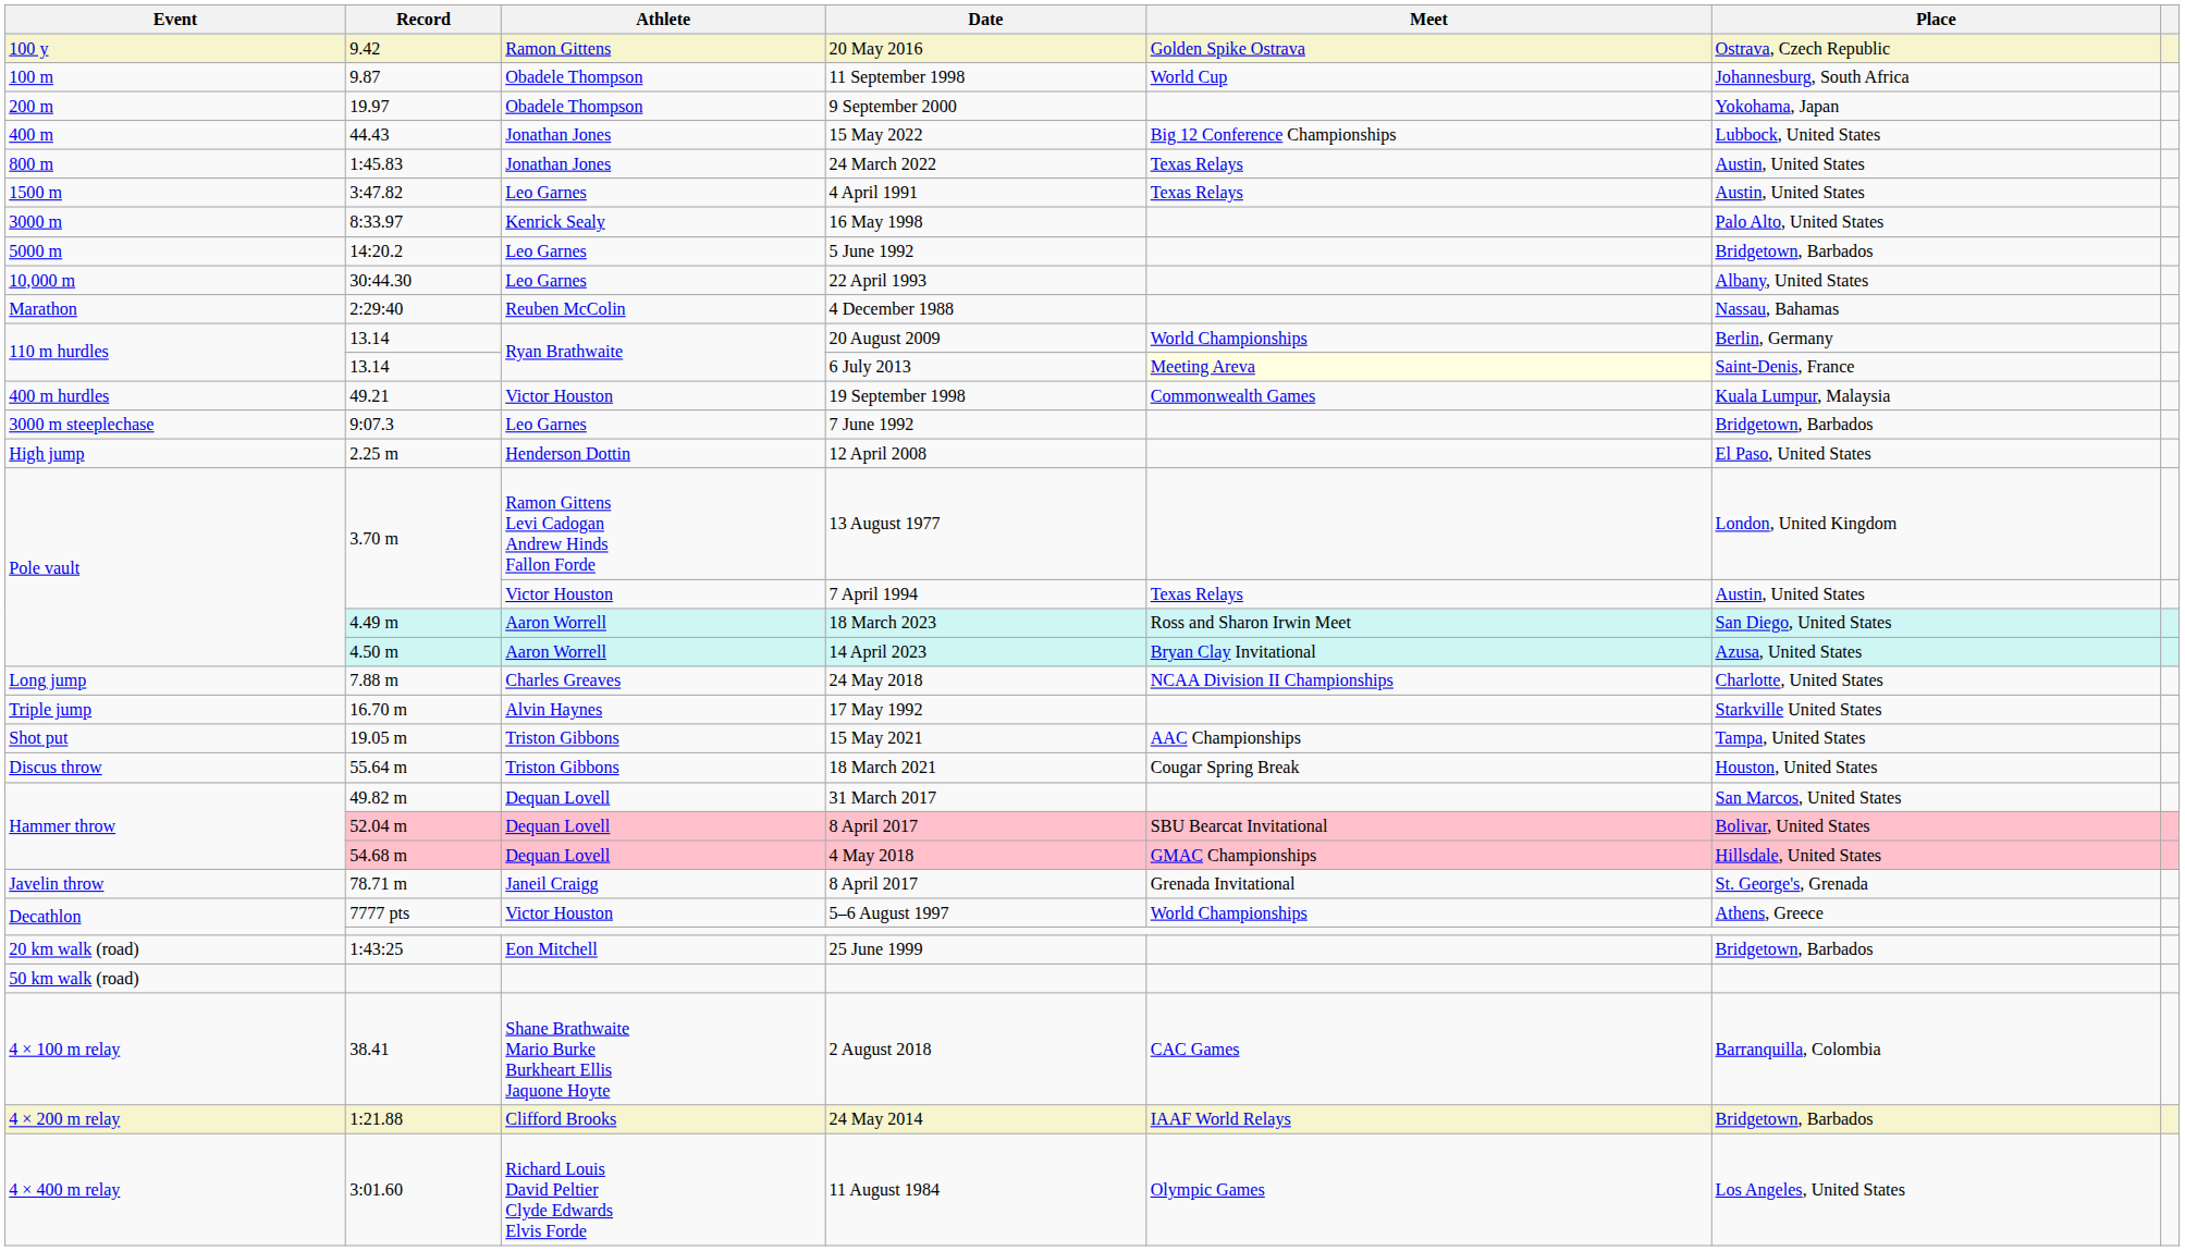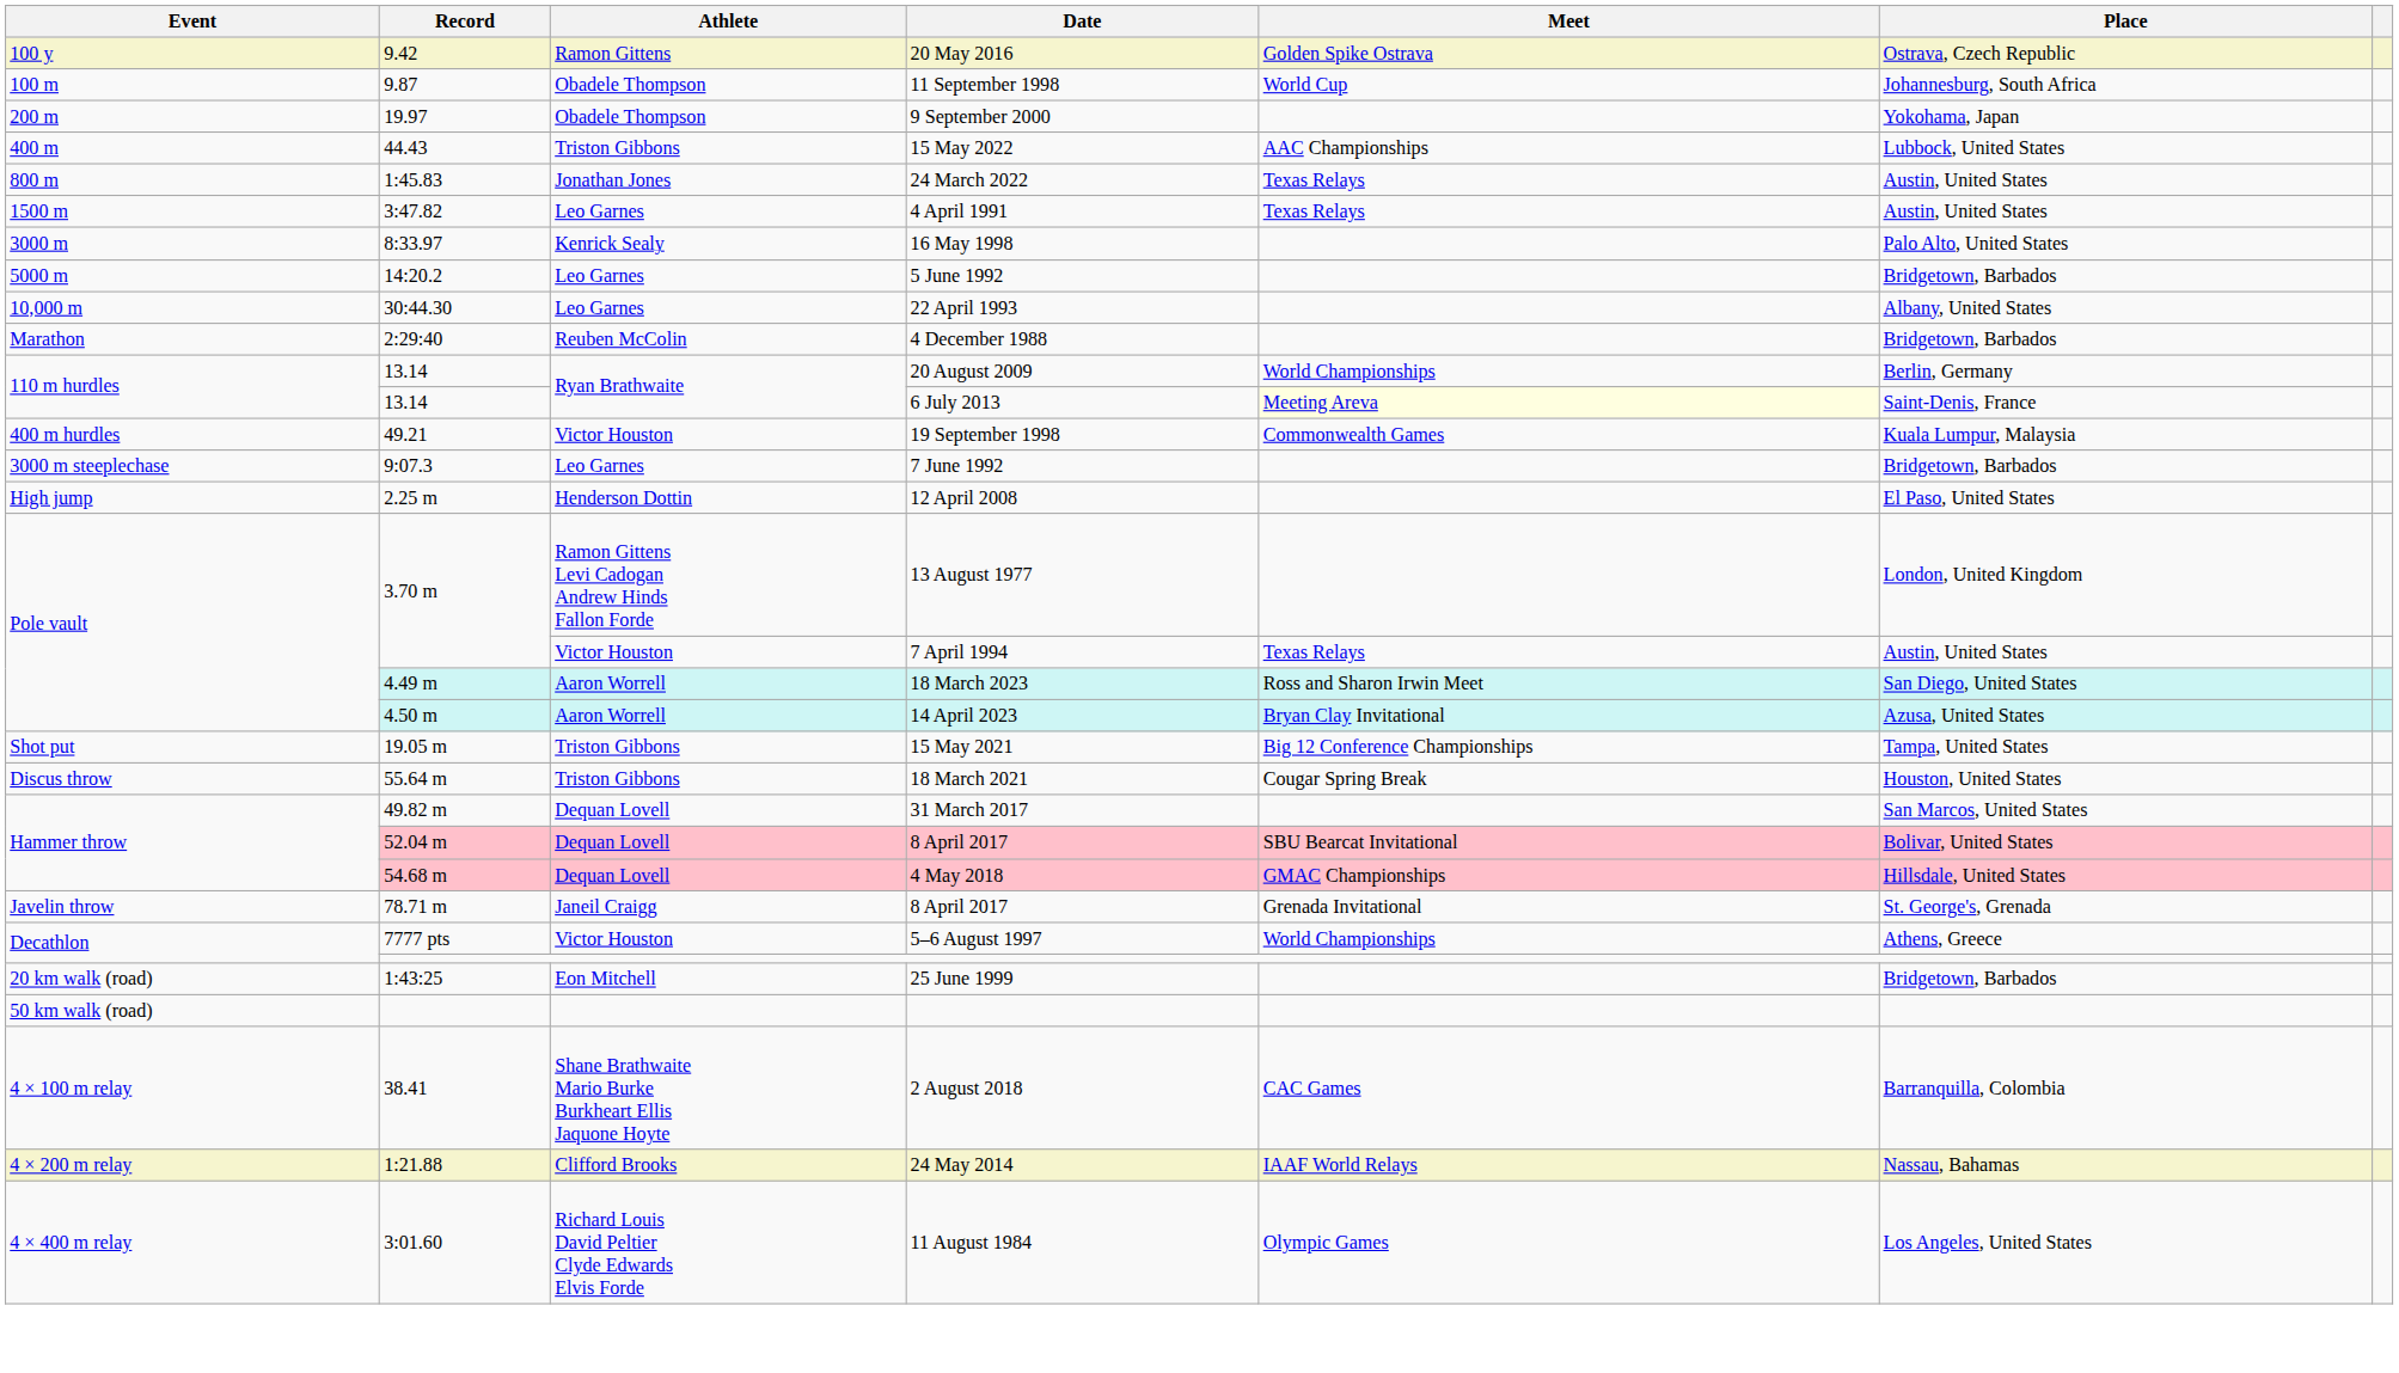 <table class="wikitable" style="font-size:95%; width: 95%;">
 <tr>
 <th>Event</th>
 <th>Record</th>
 <th>Athlete</th>
 <th>Date</th>
 <th>Meet</th>
 <th>Place</th>
 <th></th>
 </tr>
 <tr style="background:#f6F5CE;">
 <td><a href='#'>100 y</a></td>
 <td>9.42 </td>
 <td><a href='#'>Ramon Gittens</a></td>
 <td>20 May 2016</td>
 <td><a href='#'>Golden Spike Ostrava</a></td>
 <td><a href='#'>Ostrava</a>, Czech Republic</td>
 <td></td>
 </tr>
 <tr>
 <td><a href='#'>100 m</a></td>
 <td>9.87 </td>
 <td><a href='#'>Obadele Thompson</a></td>
 <td>11 September 1998</td>
 <td><a href='#'>World Cup</a></td>
 <td><a href='#'>Johannesburg</a>, South Africa</td>
 <td></td>
 </tr>
 <tr>
 <td><a href='#'>200 m</a></td>
 <td>19.97 </td>
 <td><a href='#'>Obadele Thompson</a></td>
 <td>9 September 2000</td>
 <td></td>
 <td><a href='#'>Yokohama</a>, Japan</td>
 <td></td>
 </tr>
 <tr>
 <td><a href='#'>400 m</a></td>
 <td>44.43</td>
-<td><a href='#'>Jonathan Jones</a></td>
+<td><a href='#'>Triston Gibbons</a></td>
 <td>15 May 2022</td>
-<td><a href='#'>Big 12 Conference</a> Championships</td>
+<td><a href='#'>AAC</a> Championships</td>
 <td><a href='#'>Lubbock</a>, United States</td>
 <td></td>
 </tr>
 <tr>
 <td><a href='#'>800 m</a></td>
 <td>1:45.83</td>
 <td><a href='#'>Jonathan Jones</a></td>
 <td>24 March 2022</td>
 <td><a href='#'>Texas Relays</a></td>
 <td><a href='#'>Austin</a>, United States</td>
 <td></td>
 </tr>
 <tr>
 <td><a href='#'>1500 m</a></td>
 <td>3:47.82</td>
 <td><a href='#'>Leo Garnes</a></td>
 <td>4 April 1991</td>
 <td><a href='#'>Texas Relays</a></td>
 <td><a href='#'>Austin</a>, United States</td>
 <td></td>
 </tr>
 <tr>
 <td><a href='#'>3000 m</a></td>
 <td>8:33.97</td>
 <td><a href='#'>Kenrick Sealy</a></td>
 <td>16 May 1998</td>
 <td></td>
 <td><a href='#'>Palo Alto</a>, United States</td>
 <td></td>
 </tr>
 <tr>
 <td><a href='#'>5000 m</a></td>
 <td>14:20.2</td>
 <td><a href='#'>Leo Garnes</a></td>
 <td>5 June 1992</td>
 <td></td>
 <td><a href='#'>Bridgetown</a>, Barbados</td>
 <td></td>
 </tr>
 <tr>
 <td><a href='#'>10,000 m</a></td>
 <td>30:44.30</td>
 <td><a href='#'>Leo Garnes</a></td>
 <td>22 April 1993</td>
 <td></td>
 <td><a href='#'>Albany</a>, United States</td>
 <td></td>
 </tr>
 <tr>
 <td><a href='#'>Marathon</a></td>
 <td>2:29:40</td>
 <td><a href='#'>Reuben McColin</a></td>
 <td>4 December 1988</td>
 <td></td>
-<td><a href='#'>Nassau</a>, Bahamas</td>
+<td><a href='#'>Bridgetown</a>, Barbados</td>
 <td></td>
 </tr>
 <tr>
 <td rowspan=2><a href='#'>110 m hurdles</a></td>
 <td>13.14 </td>
 <td rowspan=2><a href='#'>Ryan Brathwaite</a></td>
 <td>20 August 2009</td>
 <td><a href='#'>World Championships</a></td>
 <td><a href='#'>Berlin</a>, Germany</td>
 <td></td>
 </tr>
 <tr>
 <td>13.14 </td>
 <td>6 July 2013</td>
 <td style="background: lightyellow;"><a href='#'>Meeting Areva</a></td>
 <td><a href='#'>Saint-Denis</a>, France</td>
 <td></td>
 </tr>
 <tr>
 <td><a href='#'>400 m hurdles</a></td>
 <td>49.21</td>
 <td><a href='#'>Victor Houston</a></td>
 <td>19 September 1998</td>
 <td><a href='#'>Commonwealth Games</a></td>
 <td><a href='#'>Kuala Lumpur</a>, Malaysia</td>
 <td></td>
 </tr>
 <tr>
 <td><a href='#'>3000 m steeplechase</a></td>
 <td>9:07.3</td>
 <td><a href='#'>Leo Garnes</a></td>
 <td>7 June 1992</td>
 <td></td>
 <td><a href='#'>Bridgetown</a>, Barbados</td>
 <td></td>
 </tr>
 <tr>
 <td><a href='#'>High jump</a></td>
 <td>2.25 m</td>
 <td><a href='#'>Henderson Dottin</a></td>
 <td>12 April 2008</td>
 <td></td>
 <td><a href='#'>El Paso</a>, United States</td>
 <td></td>
 </tr>
 <tr>
 <td rowspan=4><a href='#'>Pole vault</a></td>
 <td rowspan=2>3.70 m</td>
 <td><br><a href='#'>Ramon Gittens</a><br><a href='#'>Levi Cadogan</a><br><a href='#'>Andrew Hinds</a><br><a href='#'>Fallon Forde</a></td>
 <td>13 August 1977</td>
 <td></td>
 <td><a href='#'>London</a>, United Kingdom</td>
 <td></td>
 </tr>
 <tr>
 <td><a href='#'>Victor Houston</a></td>
 <td>7 April 1994</td>
 <td><a href='#'>Texas Relays</a></td>
 <td><a href='#'>Austin</a>, United States</td>
 <td></td>
 </tr>
 <tr style="background:#cef6f5;">
 <td>4.49 m</td>
 <td><a href='#'>Aaron Worrell</a></td>
 <td>18 March 2023</td>
 <td>Ross and Sharon Irwin Meet</td>
 <td><a href='#'>San Diego</a>, United States</td>
 <td></td>
 </tr>
 <tr style="background:#cef6f5;">
 <td>4.50 m</td>
 <td><a href='#'>Aaron Worrell</a></td>
 <td>14 April 2023</td>
 <td><a href='#'>Bryan Clay</a> Invitational</td>
 <td><a href='#'>Azusa</a>, United States</td>
 <td></td>
 </tr>
 <tr>
-<td><a href='#'>Long jump</a></td>
-<td>7.88 m </td>
-<td><a href='#'>Charles Greaves</a></td>
-<td>24 May 2018</td>
-<td><a href='#'>NCAA Division II Championships</a></td>
-<td><a href='#'>Charlotte</a>, United States</td>
-<td></td>
-</tr>
-<tr>
-<td><a href='#'>Triple jump</a></td>
-<td>16.70 m</td>
-<td><a href='#'>Alvin Haynes</a></td>
-<td>17 May 1992</td>
-<td></td>
-<td><a href='#'>Starkville</a> United States</td>
-<td></td>
-</tr>
-<tr>
 <td><a href='#'>Shot put</a></td>
 <td>19.05 m</td>
 <td><a href='#'>Triston Gibbons</a></td>
 <td>15 May 2021</td>
-<td><a href='#'>AAC</a> Championships</td>
+<td><a href='#'>Big 12 Conference</a> Championships</td>
 <td><a href='#'>Tampa</a>, United States</td>
 <td></td>
 </tr>
 <tr>
 <td><a href='#'>Discus throw</a></td>
 <td>55.64 m</td>
 <td><a href='#'>Triston Gibbons</a></td>
 <td>18 March 2021</td>
 <td>Cougar Spring Break</td>
 <td><a href='#'>Houston</a>, United States</td>
 <td></td>
 </tr>
 <tr>
 <td rowspan=3><a href='#'>Hammer throw</a></td>
 <td>49.82 m</td>
 <td><a href='#'>Dequan Lovell</a></td>
 <td>31 March 2017</td>
 <td></td>
 <td><a href='#'>San Marcos</a>, United States</td>
 <td></td>
 </tr>
 <tr style="background:pink">
 <td>52.04 m</td>
 <td><a href='#'>Dequan Lovell</a></td>
 <td>8 April 2017</td>
 <td>SBU Bearcat Invitational</td>
 <td><a href='#'>Bolivar</a>, United States</td>
 <td></td>
 </tr>
 <tr style="background:pink">
 <td>54.68 m</td>
 <td><a href='#'>Dequan Lovell</a></td>
 <td>4 May 2018</td>
 <td><a href='#'>GMAC</a> Championships</td>
 <td><a href='#'>Hillsdale</a>, United States</td>
 <td></td>
 </tr>
 <tr>
 <td><a href='#'>Javelin throw</a></td>
 <td>78.71 m</td>
 <td><a href='#'>Janeil Craigg</a></td>
 <td>8 April 2017</td>
 <td>Grenada Invitational</td>
 <td><a href='#'>St. George's</a>, Grenada</td>
 <td></td>
 </tr>
 <tr>
 <td rowspan=2><a href='#'>Decathlon</a></td>
 <td>7777 pts</td>
 <td><a href='#'>Victor Houston</a></td>
 <td>5–6 August 1997</td>
 <td><a href='#'>World Championships</a></td>
 <td><a href='#'>Athens</a>, Greece</td>
 <td></td>
 </tr>
 <tr>
 <td colspan=5></td>
 <td></td>
 </tr>
 <tr>
 <td><a href='#'>20 km walk</a> (road)</td>
 <td>1:43:25</td>
 <td><a href='#'>Eon Mitchell</a></td>
 <td>25 June 1999</td>
 <td></td>
 <td><a href='#'>Bridgetown</a>, Barbados</td>
 <td></td>
 </tr>
 <tr>
 <td><a href='#'>50 km walk</a> (road)</td>
 <td></td>
 <td></td>
 <td></td>
 <td></td>
 <td></td>
 <td></td>
 </tr>
 <tr>
 <td><a href='#'>4 × 100 m relay</a></td>
 <td>38.41</td>
 <td><br><a href='#'>Shane Brathwaite</a><br><a href='#'>Mario Burke</a><br><a href='#'>Burkheart Ellis</a> <br><a href='#'>Jaquone Hoyte</a></td>
 <td>2 August 2018</td>
 <td><a href='#'>CAC Games</a></td>
 <td><a href='#'>Barranquilla</a>, Colombia</td>
 <td></td>
 </tr>
 <tr style="background:#f6F5CE;">
 <td><a href='#'>4 × 200 m relay</a></td>
 <td>1:21.88</td>
 <td><a href='#'>Clifford Brooks</a></td>
 <td>24 May 2014</td>
 <td><a href='#'>IAAF World Relays</a></td>
-<td><a href='#'>Bridgetown</a>, Barbados</td>
+<td><a href='#'>Nassau</a>, Bahamas</td>
 <td></td>
 </tr>
 <tr>
 <td><a href='#'>4 × 400 m relay</a></td>
 <td>3:01.60</td>
 <td><br><a href='#'>Richard Louis</a><br><a href='#'>David Peltier</a><br><a href='#'>Clyde Edwards</a><br><a href='#'>Elvis Forde</a></td>
 <td>11 August 1984</td>
 <td><a href='#'>Olympic Games</a></td>
 <td><a href='#'>Los Angeles</a>, United States</td>
 <td></td>
 </tr>
 </table>
